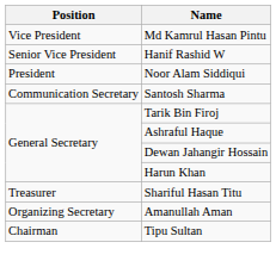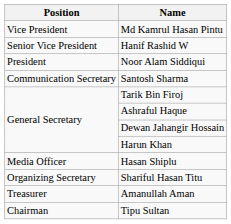 <table class="wikitable" style="text-align:left;margin-left:1em;float:center">
 <tr>
 <th>Position</th>
 <th>Name</th>
 </tr>
 <tr>
 <td>Vice President</td>
 <td> Md Kamrul Hasan Pintu</td>
 </tr>
 <tr>
 <td>Senior Vice President</td>
 <td> Hanif Rashid W</td>
 </tr>
 <tr>
 <td>President</td>
 <td> Noor Alam Siddiqui</td>
 </tr>
 <tr>
 <td>Communication Secretary</td>
 <td> Santosh Sharma</td>
 </tr>
 <tr>
 <td rowspan=4>General Secretary</td>
 <td> Tarik Bin Firoj</td>
 </tr>
 <tr>
 <td> Ashraful Haque</td>
 </tr>
 <tr>
 <td> Dewan Jahangir Hossain</td>
 </tr>
 <tr>
 <td> Harun Khan</td>
 </tr>
 <tr>
-<td>Treasurer</td>
+<td>Media Officer</td>
+<td> Hasan Shiplu</td>
+</tr>
+<tr>
+<td>Organizing Secretary</td>
 <td> Shariful Hasan Titu</td>
 </tr>
 <tr>
-<td>Organizing Secretary</td>
+<td>Treasurer</td>
 <td>  Amanullah Aman</td>
 </tr>
 <tr>
 <td>Chairman</td>
 <td> Tipu Sultan</td>
 </tr>
 </table>
